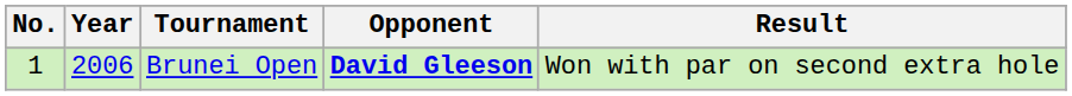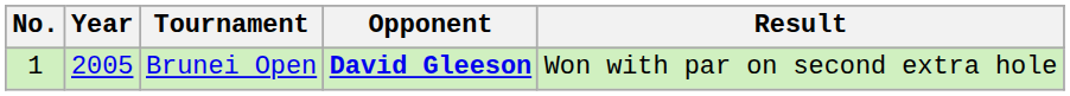 <table class="wikitable" style="font-size:95%;">
 <tr>
 <th>No.</th>
 <th>Year</th>
 <th>Tournament</th>
 <th>Opponent</th>
 <th>Result</th>
 </tr>
 <tr style="background:#D0F0C0;">
 <td align=center>1</td>
-<td><a href='#'>2006</a></td>
+<td><a href='#'>2005</a></td>
 <td><a href='#'>Brunei Open</a></td>
 <td><strong> <a href='#'>David Gleeson</a></strong></td>
 <td>Won with par on second extra hole</td>
 </tr>
 </table>
